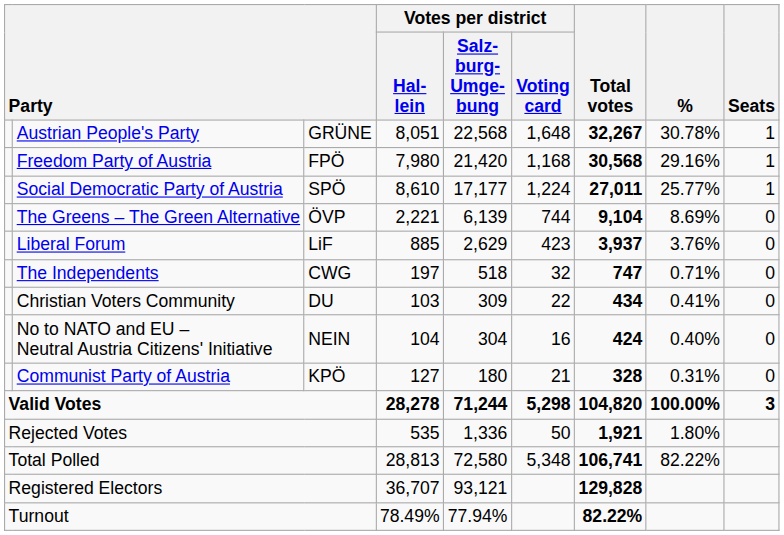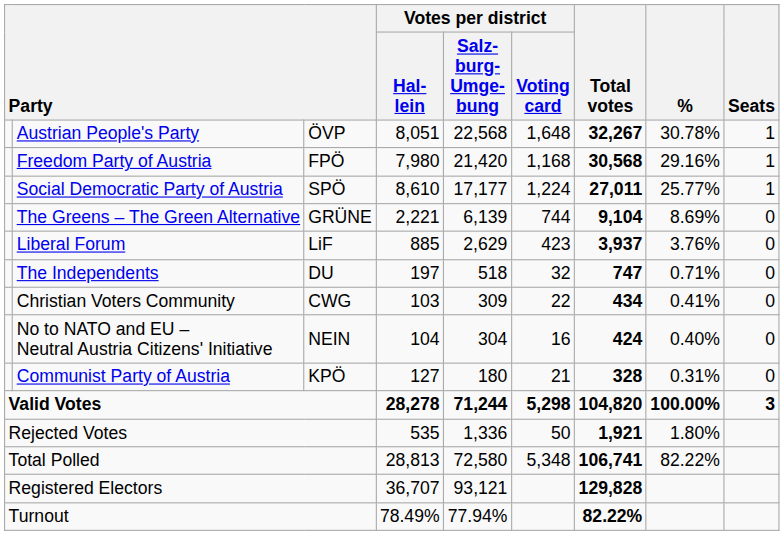 <table class="wikitable" border="1" style="text-align:right;">
 <tr>
 <th style="text-align:left;" valign=bottom rowspan=2 colspan=3>Party</th>
 <th colspan=3>Votes per district</th>
 <th align=center valign=bottom rowspan=2 width="50">Total<br>votes</th>
 <th align=center valign=bottom rowspan=2 width="50">%</th>
 <th align=center valign=bottom rowspan=2>Seats</th>
 </tr>
 <tr>
 <th align=center valign=bottom width="50"><a href='#'>Hal-<br>lein</a></th>
 <th align=center valign=bottom width="50"><a href='#'>Salz-<br>burg-<br>Umge-<br>bung</a></th>
 <th align=center valign=bottom width="50"><a href='#'>Voting<br>card</a></th>
 </tr>
 <tr>
 <td></td>
 <td align=left><a href='#'>Austrian People's Party</a></td>
-<td align=left>GRÜNE</td>
+<td align=left>ÖVP</td>
 <td>8,051</td>
 <td>22,568</td>
 <td>1,648</td>
 <td><strong>32,267</strong></td>
 <td>30.78%</td>
 <td>1</td>
 </tr>
 <tr>
 <td></td>
 <td align=left><a href='#'>Freedom Party of Austria</a></td>
 <td align=left>FPÖ</td>
 <td>7,980</td>
 <td>21,420</td>
 <td>1,168</td>
 <td><strong>30,568</strong></td>
 <td>29.16%</td>
 <td>1</td>
 </tr>
 <tr>
 <td></td>
 <td align=left><a href='#'>Social Democratic Party of Austria</a></td>
 <td align=left>SPÖ</td>
 <td>8,610</td>
 <td>17,177</td>
 <td>1,224</td>
 <td><strong>27,011</strong></td>
 <td>25.77%</td>
 <td>1</td>
 </tr>
 <tr>
 <td></td>
 <td align=left style="white-space: nowrap;"><a href='#'>The Greens – The Green Alternative</a></td>
-<td align=left>ÖVP</td>
+<td align=left>GRÜNE</td>
 <td>2,221</td>
 <td>6,139</td>
 <td>744</td>
 <td><strong>9,104</strong></td>
 <td>8.69%</td>
 <td>0</td>
 </tr>
 <tr>
 <td></td>
 <td align=left><a href='#'>Liberal Forum</a></td>
 <td align=left>LiF</td>
 <td>885</td>
 <td>2,629</td>
 <td>423</td>
 <td><strong>3,937</strong></td>
 <td>3.76%</td>
 <td>0</td>
 </tr>
 <tr>
 <td></td>
 <td align=left><a href='#'>The Independents</a></td>
-<td align=left>CWG</td>
+<td align=left>DU</td>
 <td>197</td>
 <td>518</td>
 <td>32</td>
 <td><strong>747</strong></td>
 <td>0.71%</td>
 <td>0</td>
 </tr>
 <tr>
 <td></td>
 <td align=left>Christian Voters Community</td>
-<td align=left>DU</td>
+<td align=left>CWG</td>
 <td>103</td>
 <td>309</td>
 <td>22</td>
 <td><strong>434</strong></td>
 <td>0.41%</td>
 <td>0</td>
 </tr>
 <tr>
 <td></td>
 <td align=left>No to NATO and EU –<br>Neutral Austria Citizens' Initiative</td>
 <td align=left>NEIN</td>
 <td>104</td>
 <td>304</td>
 <td>16</td>
 <td><strong>424</strong></td>
 <td>0.40%</td>
 <td>0</td>
 </tr>
 <tr>
 <td></td>
 <td align=left><a href='#'>Communist Party of Austria</a></td>
 <td align=left>KPÖ</td>
 <td>127</td>
 <td>180</td>
 <td>21</td>
 <td><strong>328</strong></td>
 <td>0.31%</td>
 <td>0</td>
 </tr>
 <tr style="font-weight:bold">
 <td align=left colspan=3>Valid Votes</td>
 <td>28,278</td>
 <td>71,244</td>
 <td>5,298</td>
 <td>104,820</td>
 <td>100.00%</td>
 <td>3</td>
 </tr>
 <tr>
 <td align=left colspan=3>Rejected Votes</td>
 <td>535</td>
 <td>1,336</td>
 <td>50</td>
 <td><strong>1,921</strong></td>
 <td>1.80%</td>
 <td></td>
 </tr>
 <tr>
 <td align=left colspan=3>Total Polled</td>
 <td>28,813</td>
 <td>72,580</td>
 <td>5,348</td>
 <td><strong>106,741</strong></td>
 <td>82.22%</td>
 <td></td>
 </tr>
 <tr>
 <td align=left colspan=3>Registered Electors</td>
 <td>36,707</td>
 <td>93,121</td>
 <td></td>
 <td><strong>129,828</strong></td>
 <td></td>
 <td></td>
 </tr>
 <tr>
 <td align=left colspan=3>Turnout</td>
 <td>78.49%</td>
 <td>77.94%</td>
 <td></td>
 <td><strong>82.22%</strong></td>
 <td></td>
 <td></td>
 </tr>
 </table>
